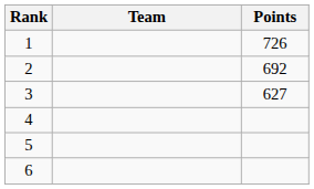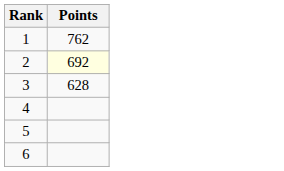 <table class="wikitable" style="text-align:center;">
 <tr>
 <th width=40>Rank</th>
-<th width=180>Team</th>
 <th width=60>Points</th>
 </tr>
 <tr>
 <td>1</td>
-<td align=left></td>
-<td>726</td>
+<td>762</td>
 </tr>
 <tr>
 <td>2</td>
-<td align=left></td>
-<td>692</td>
+<td style="background: lightyellow;">692</td>
 </tr>
 <tr>
 <td>3</td>
-<td align=left></td>
-<td>627</td>
+<td>628</td>
 </tr>
 <tr>
 <td>4</td>
-<td align=left></td>
 <td></td>
 </tr>
 <tr>
 <td>5</td>
-<td align=left></td>
 <td></td>
 </tr>
 <tr>
 <td>6</td>
-<td align=left></td>
 <td></td>
 </tr>
 </table>
